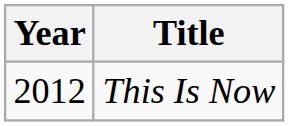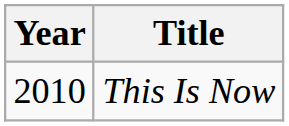 <table class="wikitable plainrowheaders" style="text-align:center">
 <tr>
 <th>Year</th>
 <th>Title</th>
 </tr>
 <tr>
-<td>2012</td>
+<td>2010</td>
 <td><em>This Is Now</em></td>
 </tr>
 </table>
